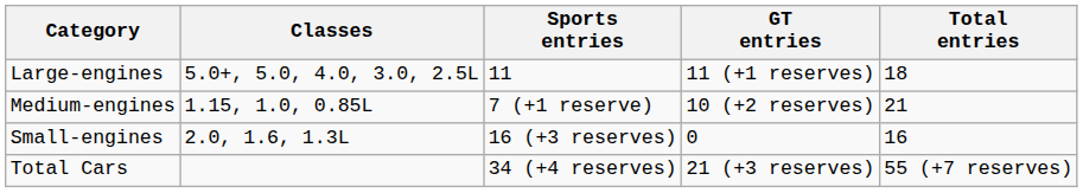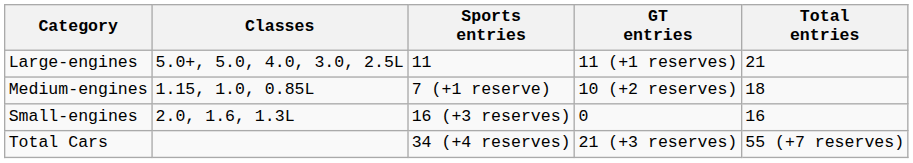 <table class="wikitable" style="font-size: 95%;">
 <tr>
 <th>Category</th>
 <th>Classes</th>
 <th>Sports<br>entries</th>
 <th>GT<br>entries</th>
 <th>Total<br>entries</th>
 </tr>
 <tr>
 <td>Large-engines</td>
 <td>5.0+, 5.0, 4.0, 3.0, 2.5L</td>
 <td>11</td>
 <td>11 (+1 reserves)</td>
-<td>18</td>
+<td>21</td>
 </tr>
 <tr>
 <td>Medium-engines</td>
 <td>1.15, 1.0, 0.85L</td>
 <td>7 (+1 reserve)</td>
 <td>10 (+2 reserves)</td>
-<td>21</td>
+<td>18</td>
 </tr>
 <tr>
 <td>Small-engines</td>
 <td>2.0, 1.6, 1.3L</td>
 <td>16 (+3 reserves)</td>
 <td>0</td>
 <td>16</td>
 </tr>
 <tr>
 <td>Total Cars</td>
 <td></td>
 <td>34 (+4 reserves)</td>
 <td>21 (+3 reserves)</td>
 <td>55 (+7 reserves)</td>
 </tr>
 </table>
